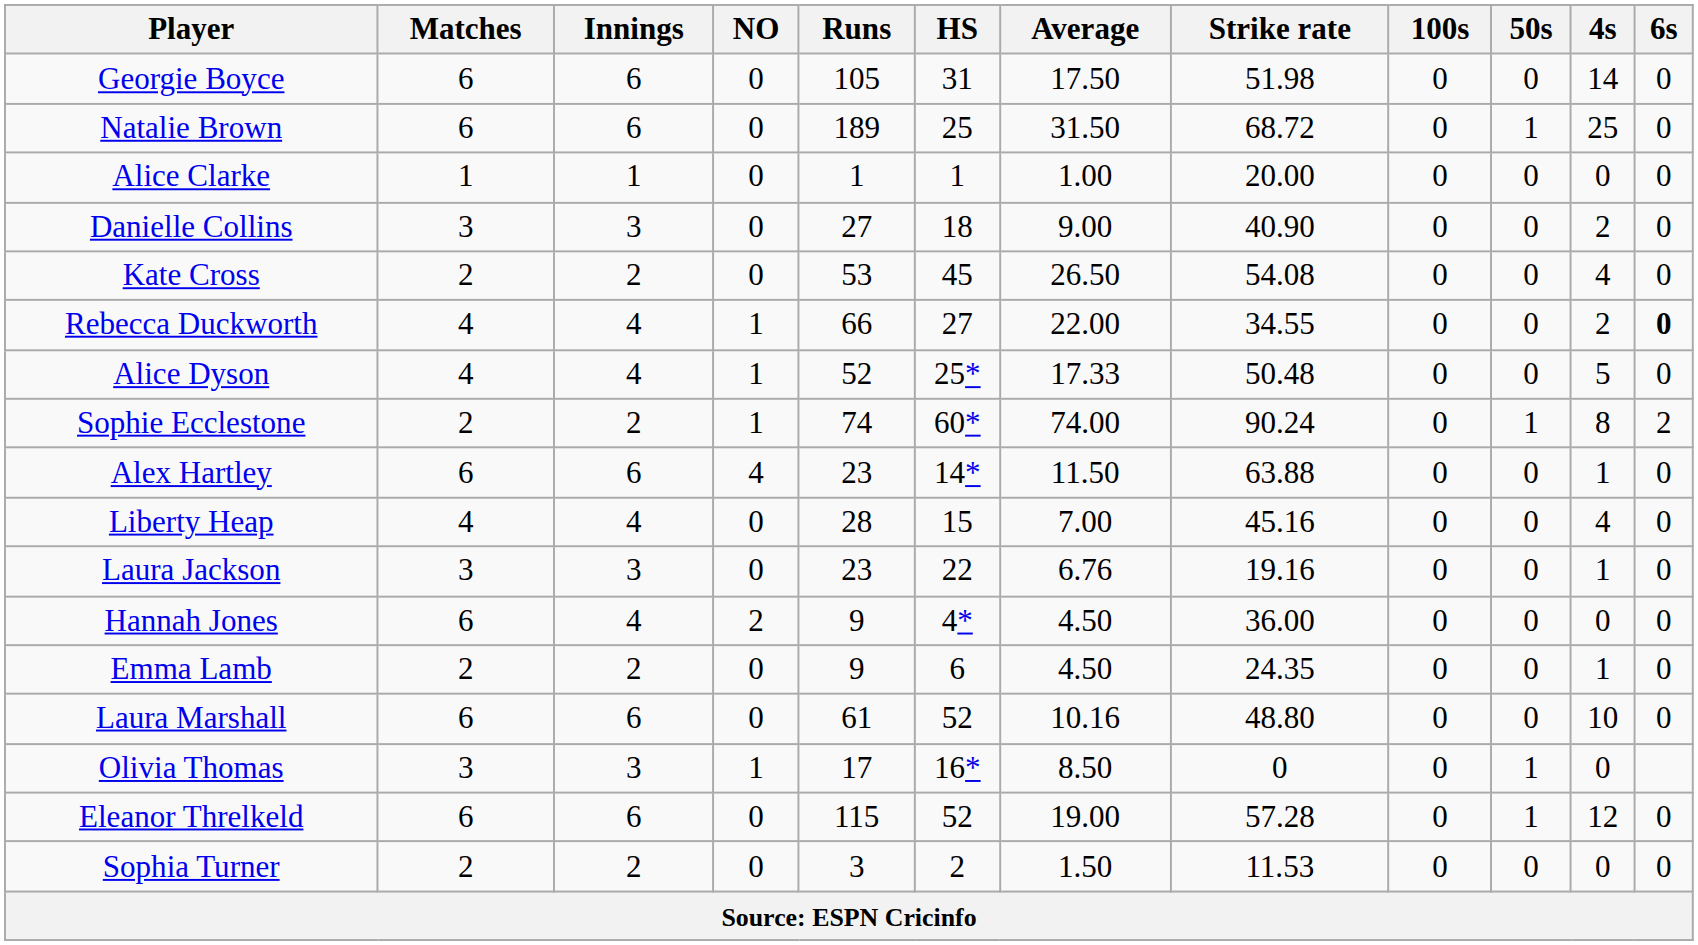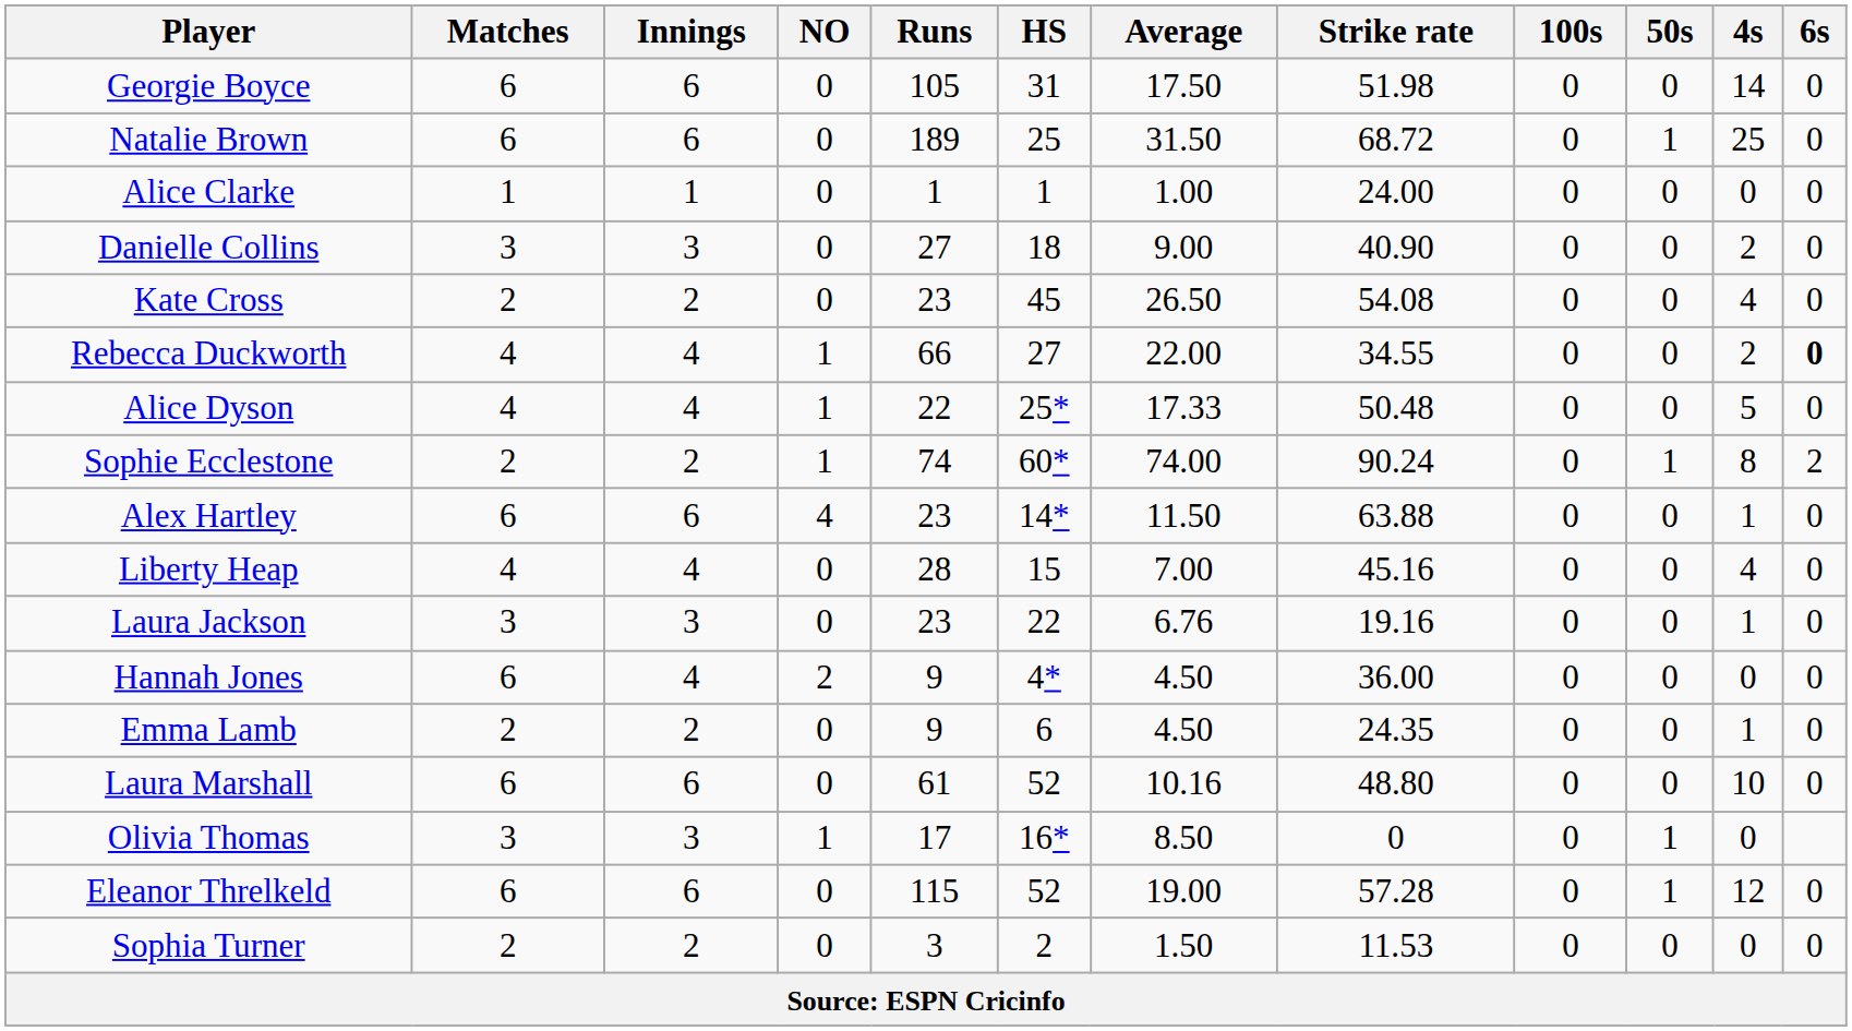 <table class="wikitable" style="text-align:center; width:55%;">
 <tr>
 <th>Player</th>
 <th>Matches</th>
 <th>Innings</th>
 <th>NO</th>
 <th>Runs</th>
 <th>HS</th>
 <th>Average</th>
 <th>Strike rate</th>
 <th>100s</th>
 <th>50s</th>
 <th>4s</th>
 <th>6s</th>
 </tr>
 <tr>
 <td><a href='#'>Georgie Boyce</a></td>
 <td>6</td>
 <td>6</td>
 <td>0</td>
 <td>105</td>
 <td>31</td>
 <td>17.50</td>
 <td>51.98</td>
 <td>0</td>
 <td>0</td>
 <td>14</td>
 <td>0</td>
 </tr>
 <tr>
 <td><a href='#'>Natalie Brown</a></td>
 <td>6</td>
 <td>6</td>
 <td>0</td>
 <td>189</td>
 <td>25</td>
 <td>31.50</td>
 <td>68.72</td>
 <td>0</td>
 <td>1</td>
 <td>25</td>
 <td>0</td>
 </tr>
 <tr>
 <td><a href='#'>Alice Clarke</a></td>
 <td>1</td>
 <td>1</td>
 <td>0</td>
 <td>1</td>
 <td>1</td>
 <td>1.00</td>
-<td>20.00</td>
+<td>24.00</td>
 <td>0</td>
 <td>0</td>
 <td>0</td>
 <td>0</td>
 </tr>
 <tr>
 <td><a href='#'>Danielle Collins</a></td>
 <td>3</td>
 <td>3</td>
 <td>0</td>
 <td>27</td>
 <td>18</td>
 <td>9.00</td>
 <td>40.90</td>
 <td>0</td>
 <td>0</td>
 <td>2</td>
 <td>0</td>
 </tr>
 <tr>
 <td><a href='#'>Kate Cross</a></td>
 <td>2</td>
 <td>2</td>
 <td>0</td>
-<td>53</td>
+<td>23</td>
 <td>45</td>
 <td>26.50</td>
 <td>54.08</td>
 <td>0</td>
 <td>0</td>
 <td>4</td>
 <td>0</td>
 </tr>
 <tr>
 <td><a href='#'>Rebecca Duckworth</a></td>
 <td>4</td>
 <td>4</td>
 <td>1</td>
 <td>66</td>
 <td>27</td>
 <td>22.00</td>
 <td>34.55</td>
 <td>0</td>
 <td>0</td>
 <td>2</td>
 <td><strong>0</strong></td>
 </tr>
 <tr>
 <td><a href='#'>Alice Dyson</a></td>
 <td>4</td>
 <td>4</td>
 <td>1</td>
-<td>52</td>
+<td>22</td>
 <td>25<a href='#'>*</a></td>
 <td>17.33</td>
 <td>50.48</td>
 <td>0</td>
 <td>0</td>
 <td>5</td>
 <td>0</td>
 </tr>
 <tr>
 <td><a href='#'>Sophie Ecclestone</a></td>
 <td>2</td>
 <td>2</td>
 <td>1</td>
 <td>74</td>
 <td>60<a href='#'>*</a></td>
 <td>74.00</td>
 <td>90.24</td>
 <td>0</td>
 <td>1</td>
 <td>8</td>
 <td>2</td>
 </tr>
 <tr>
 <td><a href='#'>Alex Hartley</a></td>
 <td>6</td>
 <td>6</td>
 <td>4</td>
 <td>23</td>
 <td>14<a href='#'>*</a></td>
 <td>11.50</td>
 <td>63.88</td>
 <td>0</td>
 <td>0</td>
 <td>1</td>
 <td>0</td>
 </tr>
 <tr>
 <td><a href='#'>Liberty Heap</a></td>
 <td>4</td>
 <td>4</td>
 <td>0</td>
 <td>28</td>
 <td>15</td>
 <td>7.00</td>
 <td>45.16</td>
 <td>0</td>
 <td>0</td>
 <td>4</td>
 <td>0</td>
 </tr>
 <tr>
 <td><a href='#'>Laura Jackson</a></td>
 <td>3</td>
 <td>3</td>
 <td>0</td>
 <td>23</td>
 <td>22</td>
 <td>6.76</td>
 <td>19.16</td>
 <td>0</td>
 <td>0</td>
 <td>1</td>
 <td>0</td>
 </tr>
 <tr>
 <td><a href='#'>Hannah Jones</a></td>
 <td>6</td>
 <td>4</td>
 <td>2</td>
 <td>9</td>
 <td>4<a href='#'>*</a></td>
 <td>4.50</td>
 <td>36.00</td>
 <td>0</td>
 <td>0</td>
 <td>0</td>
 <td>0</td>
 </tr>
 <tr>
 <td><a href='#'>Emma Lamb</a></td>
 <td>2</td>
 <td>2</td>
 <td>0</td>
 <td>9</td>
 <td>6</td>
 <td>4.50</td>
 <td>24.35</td>
 <td>0</td>
 <td>0</td>
 <td>1</td>
 <td>0</td>
 </tr>
 <tr>
 <td><a href='#'>Laura Marshall</a></td>
 <td>6</td>
 <td>6</td>
 <td>0</td>
 <td>61</td>
 <td>52</td>
 <td>10.16</td>
 <td>48.80</td>
 <td>0</td>
 <td>0</td>
 <td>10</td>
 <td>0</td>
 </tr>
 <tr>
 <td><a href='#'>Olivia Thomas</a></td>
 <td>3</td>
 <td>3</td>
 <td>1</td>
 <td>17</td>
 <td>16<a href='#'>*</a></td>
 <td>8.50</td>
 <td 19.54>0</td>
 <td>0</td>
 <td>1</td>
 <td>0</td>
 </tr>
 <tr>
 <td><a href='#'>Eleanor Threlkeld</a></td>
 <td>6</td>
 <td>6</td>
 <td>0</td>
 <td>115</td>
 <td>52</td>
 <td>19.00</td>
 <td>57.28</td>
 <td>0</td>
 <td>1</td>
 <td>12</td>
 <td>0</td>
 </tr>
 <tr>
 <td><a href='#'>Sophia Turner</a></td>
 <td>2</td>
 <td>2</td>
 <td>0</td>
 <td>3</td>
 <td>2</td>
 <td>1.50</td>
 <td>11.53</td>
 <td>0</td>
 <td>0</td>
 <td>0</td>
 <td>0</td>
 </tr>
 <tr>
 <th colspan="12"><small>Source: ESPN Cricinfo </small></th>
 </tr>
 </table>
